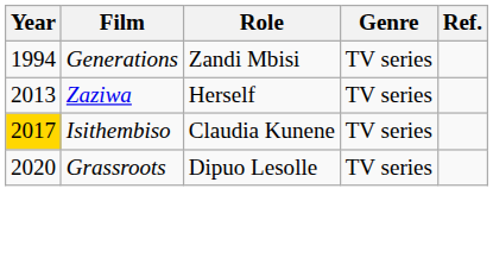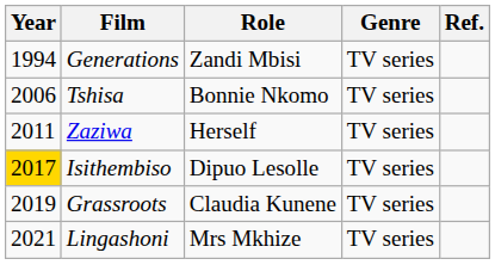 <table class="wikitable">
 <tr>
 <th>Year</th>
 <th>Film</th>
 <th>Role</th>
 <th>Genre</th>
 <th>Ref.</th>
 </tr>
 <tr>
 <td>1994</td>
 <td><em>Generations</em></td>
 <td>Zandi Mbisi</td>
 <td>TV series</td>
 <td></td>
 </tr>
 <tr>
-<td>2013</td>
+<td>2006</td>
+<td><em>Tshisa</em></td>
+<td>Bonnie Nkomo</td>
+<td>TV series</td>
+<td></td>
+</tr>
+<tr>
+<td>2011</td>
 <td><em><a href='#'>Zaziwa</a></em></td>
 <td>Herself</td>
 <td>TV series</td>
 <td></td>
 </tr>
 <tr>
 <td style="background: gold;">2017</td>
 <td><em>Isithembiso</em></td>
+<td>Dipuo Lesolle</td>
+<td>TV series</td>
+<td></td>
+</tr>
+<tr>
+<td>2019</td>
+<td><em>Grassroots</em></td>
 <td>Claudia Kunene</td>
 <td>TV series</td>
 <td></td>
 </tr>
 <tr>
-<td>2020</td>
-<td><em>Grassroots</em></td>
-<td>Dipuo Lesolle</td>
+<td>2021</td>
+<td><em>Lingashoni</em></td>
+<td>Mrs Mkhize</td>
 <td>TV series</td>
 <td></td>
 </tr>
 </table>
